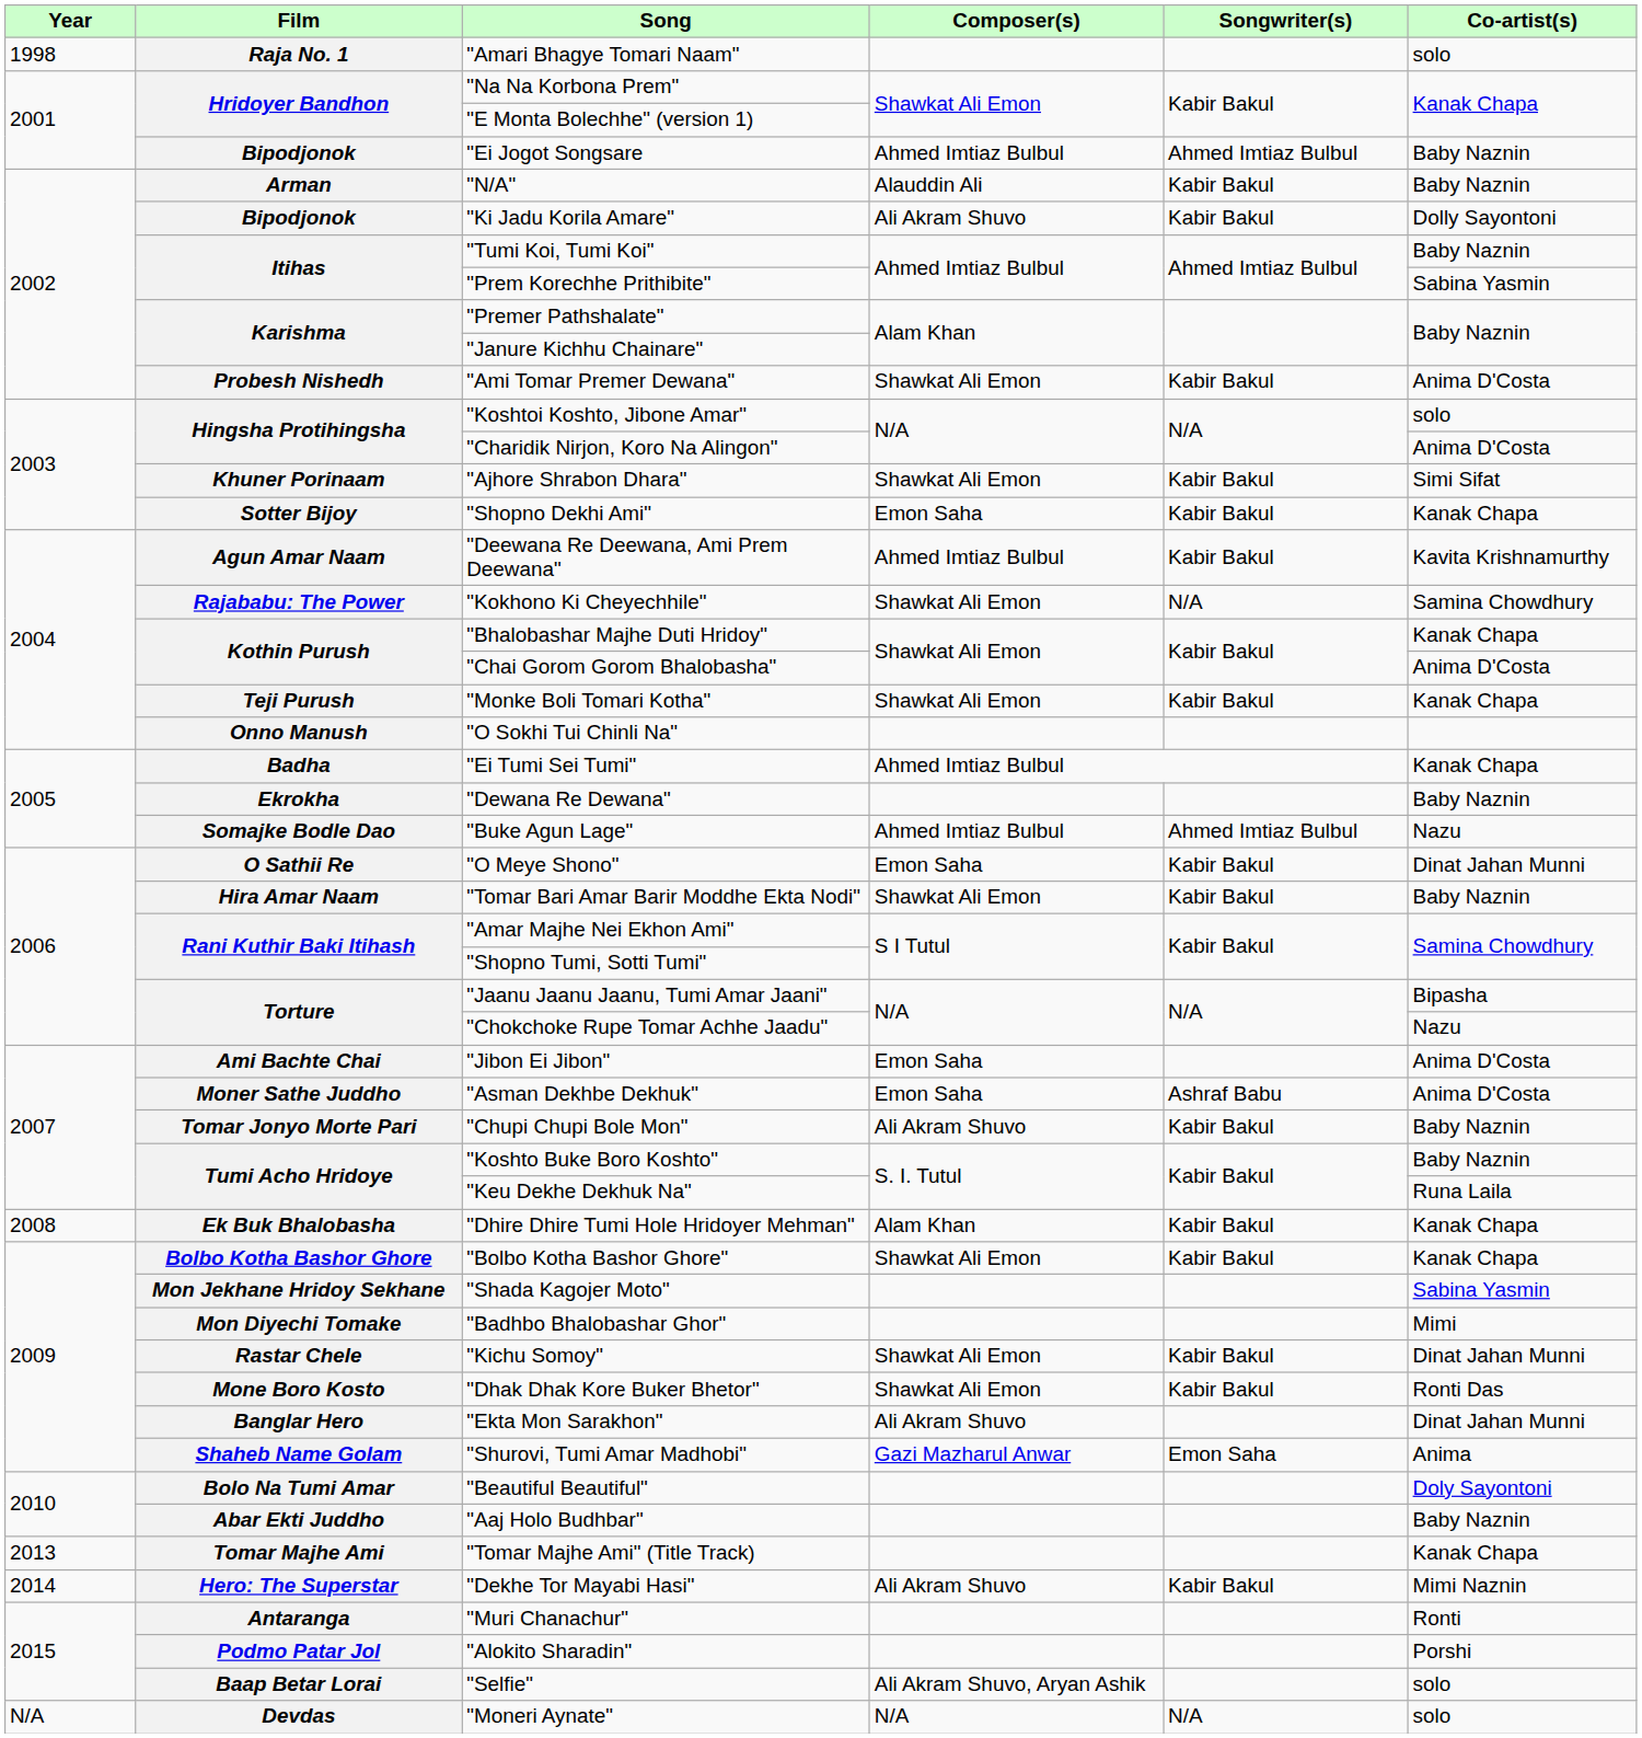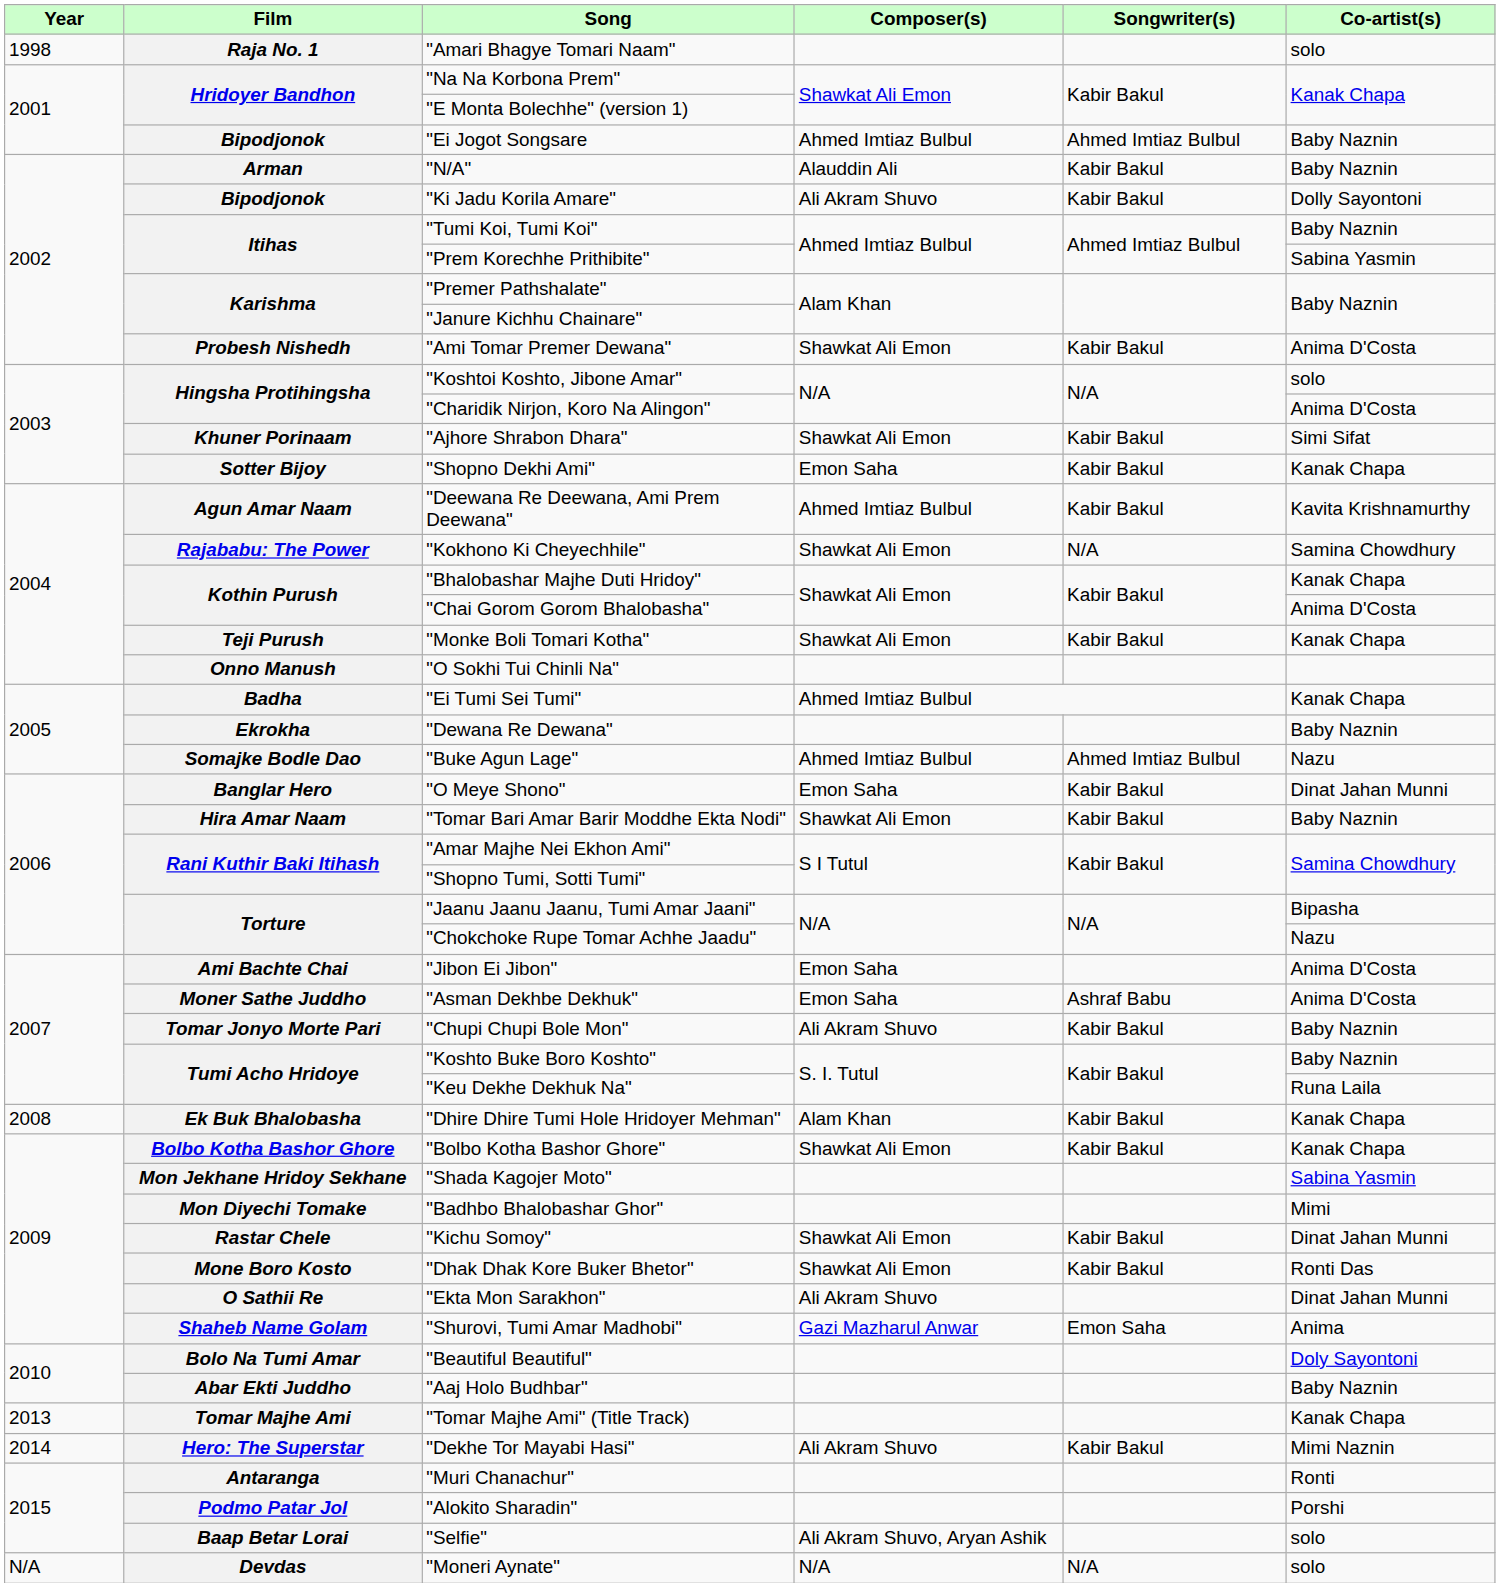 <table class="wikitable plainrowheaders" width="100%" textcolor:#0b0;">
 <tr style="background:#cfc; text-align:center;">
 <td scope="col" width=8%><strong>Year</strong></td>
 <td scope="col" width=20%><strong>Film</strong></td>
 <td scope="col" width=25%><strong>Song</strong></td>
 <td scope="col" width=18%><strong>Composer(s)</strong></td>
 <td scope="col" width=15%><strong>Songwriter(s)</strong></td>
 <td scope="col" width=20%><strong>Co-artist(s)</strong></td>
 </tr>
 <tr>
 <td>1998</td>
 <th><em>Raja No. 1</em></th>
 <td>"Amari Bhagye Tomari Naam"</td>
 <td></td>
 <td></td>
 <td>solo</td>
 </tr>
 <tr>
 <td rowspan=3>2001</td>
 <th Rowspan=2><em><a href='#'>Hridoyer Bandhon</a></em></th>
 <td>"Na Na Korbona Prem"</td>
 <td rowspan=2><a href='#'>Shawkat Ali Emon</a></td>
 <td rowspan=2>Kabir Bakul</td>
 <td rowspan=2><a href='#'>Kanak Chapa</a></td>
 </tr>
 <tr>
 <td>"E Monta Bolechhe" (version 1)</td>
 </tr>
 <tr>
 <th><em>Bipodjonok</em></th>
 <td>"Ei Jogot Songsare</td>
 <td>Ahmed Imtiaz Bulbul</td>
 <td>Ahmed Imtiaz Bulbul</td>
 <td>Baby Naznin</td>
 </tr>
 <tr>
 <td Rowspan=7>2002</td>
 <th><em>Arman</em></th>
 <td>"N/A"</td>
 <td>Alauddin Ali</td>
 <td>Kabir Bakul</td>
 <td>Baby Naznin</td>
 </tr>
 <tr>
 <th><em>Bipodjonok</em></th>
 <td>"Ki Jadu Korila Amare"</td>
 <td>Ali Akram Shuvo</td>
 <td>Kabir Bakul</td>
 <td>Dolly Sayontoni</td>
 </tr>
 <tr>
 <th Rowspan=2><em>Itihas</em></th>
 <td>"Tumi Koi, Tumi Koi"</td>
 <td rowspan=2>Ahmed Imtiaz Bulbul</td>
 <td rowspan=2>Ahmed Imtiaz Bulbul</td>
 <td>Baby Naznin</td>
 </tr>
 <tr>
 <td>"Prem Korechhe Prithibite"</td>
 <td>Sabina Yasmin</td>
 </tr>
 <tr>
 <th Rowspan=2><em>Karishma</em></th>
 <td>"Premer Pathshalate"</td>
 <td rowspan=2>Alam Khan</td>
 <td rowspan=2></td>
 <td rowspan=2>Baby Naznin</td>
 </tr>
 <tr>
 <td>"Janure Kichhu Chainare"</td>
 </tr>
 <tr>
 <th><em>Probesh Nishedh</em></th>
 <td>"Ami Tomar Premer Dewana"</td>
 <td>Shawkat Ali Emon</td>
 <td>Kabir Bakul</td>
 <td>Anima D'Costa</td>
 </tr>
 <tr>
 <td rowspan=4>2003</td>
 <th Rowspan=2><em>Hingsha Protihingsha</em></th>
 <td>"Koshtoi Koshto, Jibone Amar"</td>
 <td Rowspan=2>N/A</td>
 <td Rowspan=2>N/A</td>
 <td>solo</td>
 </tr>
 <tr>
 <td>"Charidik Nirjon, Koro Na Alingon"</td>
 <td>Anima D'Costa</td>
 </tr>
 <tr>
 <th><em>Khuner Porinaam</em></th>
 <td>"Ajhore Shrabon Dhara"</td>
 <td>Shawkat Ali Emon</td>
 <td>Kabir Bakul</td>
 <td>Simi Sifat</td>
 </tr>
 <tr>
 <th><em>Sotter Bijoy</em></th>
 <td>"Shopno Dekhi Ami"</td>
 <td>Emon Saha</td>
 <td>Kabir Bakul</td>
 <td>Kanak Chapa</td>
 </tr>
 <tr>
 <td rowspan=6>2004</td>
 <th><em>Agun Amar Naam</em></th>
 <td>"Deewana Re Deewana, Ami Prem Deewana"</td>
 <td>Ahmed Imtiaz Bulbul</td>
 <td>Kabir Bakul</td>
 <td>Kavita Krishnamurthy</td>
 </tr>
 <tr>
 <th Rowspan=><em><a href='#'>Rajababu: The Power</a></em></th>
 <td>"Kokhono Ki Cheyechhile"</td>
 <td>Shawkat Ali Emon</td>
 <td>N/A</td>
 <td>Samina Chowdhury</td>
 </tr>
 <tr>
 <th rowspan=2><em>Kothin Purush</em></th>
 <td>"Bhalobashar Majhe Duti Hridoy"</td>
 <td Rowspan=2>Shawkat Ali Emon</td>
 <td rowspan=2>Kabir Bakul</td>
 <td>Kanak Chapa</td>
 </tr>
 <tr>
 <td>"Chai Gorom Gorom Bhalobasha"</td>
 <td>Anima D'Costa</td>
 </tr>
 <tr>
 <th><em>Teji Purush</em></th>
 <td>"Monke Boli Tomari Kotha"</td>
 <td>Shawkat Ali Emon</td>
 <td>Kabir Bakul</td>
 <td>Kanak Chapa</td>
 </tr>
 <tr>
 <th><em>Onno Manush</em></th>
 <td>"O Sokhi Tui Chinli Na"</td>
 <td></td>
 <td></td>
 <td></td>
 </tr>
 <tr>
 <td rowspan=3>2005</td>
 <th><em>Badha</em></th>
 <td>"Ei Tumi Sei Tumi"</td>
 <td colspan=2>Ahmed Imtiaz Bulbul</td>
 <td>Kanak Chapa</td>
 </tr>
 <tr>
 <th><em>Ekrokha</em></th>
 <td>"Dewana Re Dewana"</td>
 <td></td>
 <td></td>
 <td>Baby Naznin</td>
 </tr>
 <tr>
 <th><em>Somajke Bodle Dao</em></th>
 <td>"Buke Agun Lage"</td>
 <td>Ahmed Imtiaz Bulbul</td>
 <td>Ahmed Imtiaz Bulbul</td>
 <td>Nazu</td>
 </tr>
 <tr>
 <td rowspan=6>2006</td>
-<th Rowspan=><em>O Sathii Re</em></th>
+<th rowspan=><em>Banglar Hero</em></th>
 <td>"O Meye Shono"</td>
 <td rowspan=>Emon Saha</td>
 <td rowspan=>Kabir Bakul</td>
 <td>Dinat Jahan Munni</td>
 </tr>
 <tr>
 <th><em>Hira Amar Naam</em></th>
 <td>"Tomar Bari Amar Barir Moddhe Ekta Nodi"</td>
 <td>Shawkat Ali Emon</td>
 <td>Kabir Bakul</td>
 <td>Baby Naznin</td>
 </tr>
 <tr>
 <th rowspan=2><em><a href='#'>Rani Kuthir Baki Itihash</a></em></th>
 <td>"Amar Majhe Nei Ekhon Ami"</td>
 <td rowspan=2>S I Tutul</td>
 <td rowspan=2>Kabir Bakul</td>
 <td rowspan=2><a href='#'>Samina Chowdhury</a></td>
 </tr>
 <tr>
 <td>"Shopno Tumi, Sotti Tumi"</td>
 </tr>
 <tr>
 <th rowspan=2><em>Torture</em></th>
 <td>"Jaanu Jaanu Jaanu, Tumi Amar Jaani"</td>
 <td rowspan=2>N/A</td>
 <td rowspan=2>N/A</td>
 <td>Bipasha</td>
 </tr>
 <tr>
 <td>"Chokchoke Rupe Tomar Achhe Jaadu"</td>
 <td>Nazu</td>
 </tr>
 <tr>
 <td rowspan=5>2007</td>
 <th><em>Ami Bachte Chai</em></th>
 <td>"Jibon Ei Jibon"</td>
 <td>Emon Saha</td>
 <td></td>
 <td>Anima D'Costa</td>
 </tr>
 <tr>
 <th><em>Moner Sathe Juddho</em></th>
 <td>"Asman Dekhbe Dekhuk"</td>
 <td>Emon Saha</td>
 <td>Ashraf Babu</td>
 <td>Anima D'Costa</td>
 </tr>
 <tr>
 <th><em>Tomar Jonyo Morte Pari</em></th>
 <td>"Chupi Chupi Bole Mon"</td>
 <td>Ali Akram Shuvo</td>
 <td>Kabir Bakul</td>
 <td>Baby Naznin</td>
 </tr>
 <tr>
 <th Rowspan=2><em>Tumi Acho Hridoye</em></th>
 <td>"Koshto Buke Boro Koshto"</td>
 <td rowspan=2>S. I. Tutul</td>
 <td rowspan=2>Kabir Bakul</td>
 <td>Baby Naznin</td>
 </tr>
 <tr>
 <td>"Keu Dekhe Dekhuk Na"</td>
 <td>Runa Laila</td>
 </tr>
 <tr>
 <td rowspan="1">2008</td>
 <th><em>Ek Buk Bhalobasha</em></th>
 <td>"Dhire Dhire Tumi Hole Hridoyer Mehman"</td>
 <td>Alam Khan</td>
 <td>Kabir Bakul</td>
 <td>Kanak Chapa</td>
 </tr>
 <tr>
 <td rowspan="7">2009</td>
 <th><em><a href='#'>Bolbo Kotha Bashor Ghore</a></em></th>
 <td>"Bolbo Kotha Bashor Ghore"</td>
 <td>Shawkat Ali Emon</td>
 <td>Kabir Bakul</td>
 <td>Kanak Chapa</td>
 </tr>
 <tr>
 <th><em>Mon Jekhane Hridoy Sekhane</em></th>
 <td>"Shada Kagojer Moto"</td>
 <td></td>
 <td></td>
 <td><a href='#'>Sabina Yasmin</a></td>
 </tr>
 <tr>
 <th><em>Mon Diyechi Tomake</em></th>
 <td>"Badhbo Bhalobashar Ghor"</td>
 <td></td>
 <td></td>
 <td>Mimi</td>
 </tr>
 <tr>
 <th><em>Rastar Chele</em></th>
 <td>"Kichu Somoy"</td>
 <td>Shawkat Ali Emon</td>
 <td>Kabir Bakul</td>
 <td>Dinat Jahan Munni</td>
 </tr>
 <tr>
 <th><em>Mone Boro Kosto</em></th>
 <td>"Dhak Dhak Kore Buker Bhetor"</td>
 <td>Shawkat Ali Emon</td>
 <td>Kabir Bakul</td>
 <td>Ronti Das</td>
 </tr>
 <tr>
-<th rowspan=><em>Banglar Hero</em></th>
+<th Rowspan=><em>O Sathii Re</em></th>
 <td>"Ekta Mon Sarakhon"</td>
 <td rowspan=>Ali Akram Shuvo</td>
 <td rowspan=></td>
 <td>Dinat Jahan Munni</td>
 </tr>
 <tr>
 <th><em><a href='#'>Shaheb Name Golam</a></em></th>
 <td>"Shurovi, Tumi Amar Madhobi"</td>
 <td><a href='#'>Gazi Mazharul Anwar</a></td>
 <td>Emon Saha</td>
 <td>Anima</td>
 </tr>
 <tr>
 <td rowspan="2">2010</td>
 <th><em>Bolo Na Tumi Amar</em></th>
 <td>"Beautiful Beautiful"</td>
 <td></td>
 <td></td>
 <td><a href='#'>Doly Sayontoni</a></td>
 </tr>
 <tr>
 <th><em>Abar Ekti Juddho</em></th>
 <td>"Aaj Holo Budhbar"</td>
 <td></td>
 <td></td>
 <td>Baby Naznin</td>
 </tr>
 <tr>
 <td rowspan="1">2013</td>
 <th><em>Tomar Majhe Ami</em></th>
 <td>"Tomar Majhe Ami" (Title Track)</td>
 <td></td>
 <td></td>
 <td>Kanak Chapa</td>
 </tr>
 <tr>
 <td rowspan=>2014</td>
 <th><em><a href='#'>Hero: The Superstar</a></em></th>
 <td>"Dekhe Tor Mayabi Hasi"</td>
 <td>Ali Akram Shuvo</td>
 <td>Kabir Bakul</td>
 <td>Mimi Naznin</td>
 </tr>
 <tr>
 <td rowspan="3">2015</td>
 <th><em>Antaranga</em></th>
 <td>"Muri Chanachur"</td>
 <td></td>
 <td></td>
 <td>Ronti</td>
 </tr>
 <tr>
 <th><em><a href='#'>Podmo Patar Jol</a></em></th>
 <td>"Alokito Sharadin"</td>
 <td></td>
 <td></td>
 <td>Porshi</td>
 </tr>
 <tr>
 <th><em>Baap Betar Lorai</em></th>
 <td>"Selfie"</td>
 <td rowspan=>Ali Akram Shuvo, Aryan Ashik</td>
 <td rowspan=></td>
 <td Rowspan=>solo</td>
 </tr>
 <tr>
 <td>N/A</td>
 <th><em>Devdas</em></th>
 <td>"Moneri Aynate"</td>
 <td>N/A</td>
 <td>N/A</td>
 <td>solo</td>
 </tr>
 <tr>
 </tr>
 </table>
